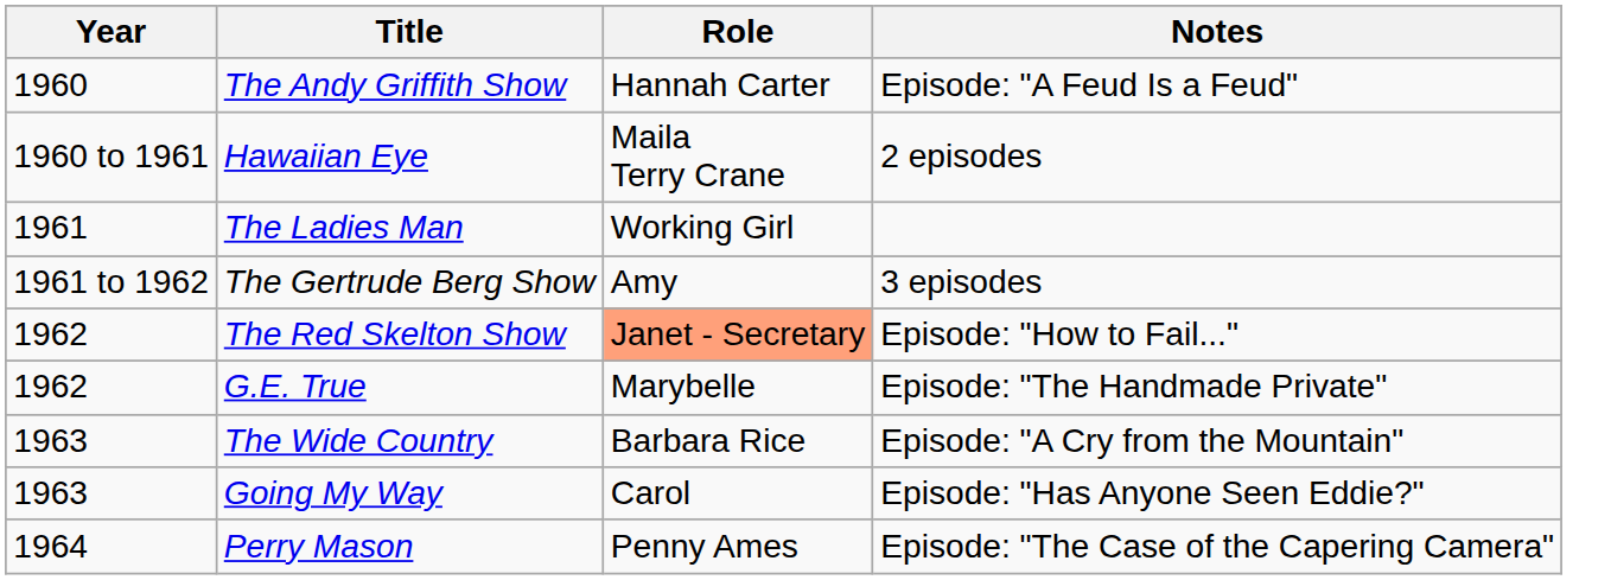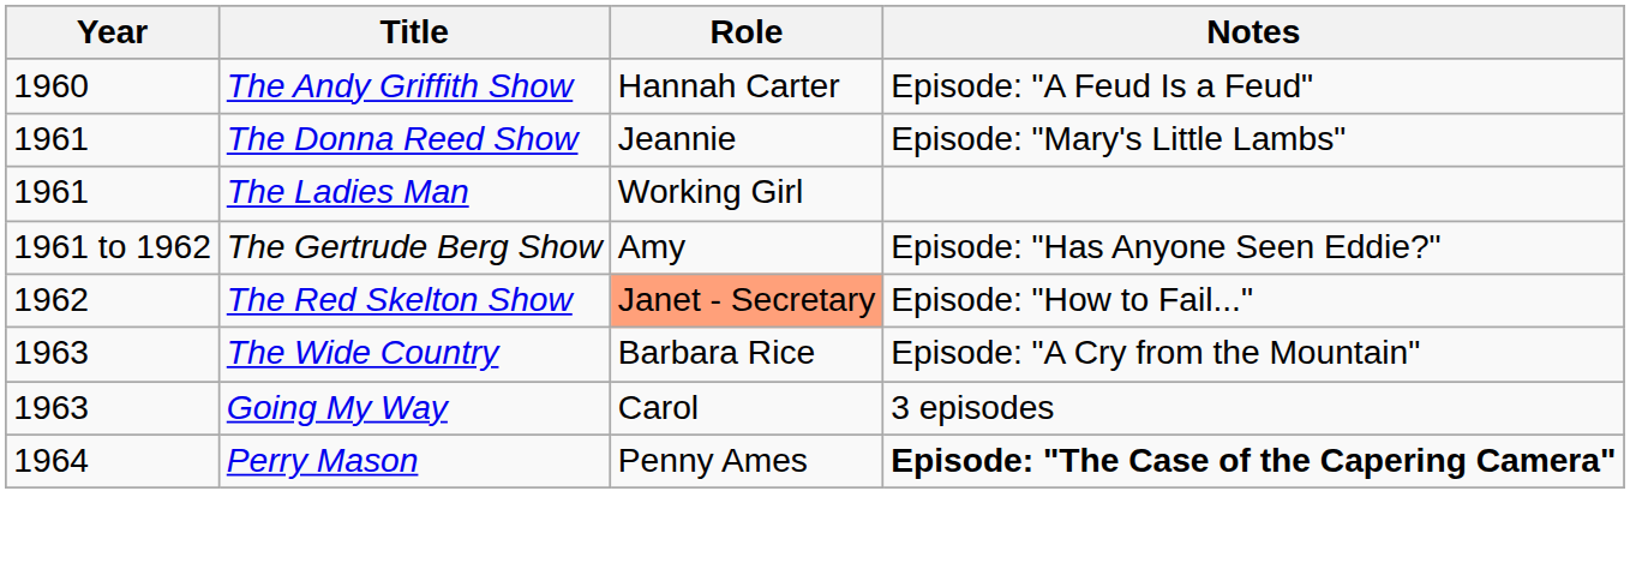 <table class="wikitable sortable">
 <tr>
 <th>Year</th>
 <th>Title</th>
 <th>Role</th>
 <th class="unsortable">Notes</th>
 </tr>
 <tr>
 <td>1960</td>
 <td><em><a href='#'>The Andy Griffith Show</a></em></td>
 <td>Hannah Carter</td>
 <td>Episode: "A Feud Is a Feud"</td>
 </tr>
 <tr>
-<td>1960 to 1961</td>
-<td><em><a href='#'>Hawaiian Eye</a></em></td>
-<td>Maila<br>Terry Crane</td>
-<td>2 episodes</td>
+<td>1961</td>
+<td><em><a href='#'>The Donna Reed Show</a></em></td>
+<td>Jeannie</td>
+<td>Episode: "Mary's Little Lambs"</td>
 </tr>
 <tr>
 <td>1961</td>
 <td><em><a href='#'>The Ladies Man</a></em></td>
 <td>Working Girl</td>
 <td></td>
 </tr>
 <tr>
 <td>1961 to 1962</td>
 <td><em>The Gertrude Berg Show</em></td>
 <td>Amy</td>
-<td>3 episodes</td>
+<td>Episode: "Has Anyone Seen Eddie?"</td>
 </tr>
 <tr>
 <td>1962</td>
 <td><em><a href='#'>The Red Skelton Show</a></em></td>
 <td style="background: lightsalmon;">Janet - Secretary</td>
 <td>Episode: "How to Fail..."</td>
-</tr>
-<tr>
-<td>1962</td>
-<td><em><a href='#'>G.E. True</a></em></td>
-<td>Marybelle</td>
-<td>Episode: "The Handmade Private"</td>
 </tr>
 <tr>
 <td>1963</td>
 <td><em><a href='#'>The Wide Country</a></em></td>
 <td>Barbara Rice</td>
 <td>Episode: "A Cry from the Mountain"</td>
 </tr>
 <tr>
 <td>1963</td>
 <td><em><a href='#'>Going My Way</a></em></td>
 <td>Carol</td>
-<td>Episode: "Has Anyone Seen Eddie?"</td>
+<td>3 episodes</td>
 </tr>
 <tr>
 <td>1964</td>
 <td><em><a href='#'>Perry Mason</a></em></td>
 <td>Penny Ames</td>
-<td>Episode: "The Case of the Capering Camera"</td>
+<td><strong>Episode: "The Case of the Capering Camera"</strong></td>
 </tr>
 </table>
